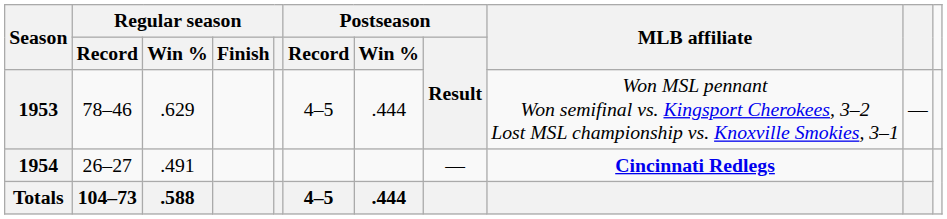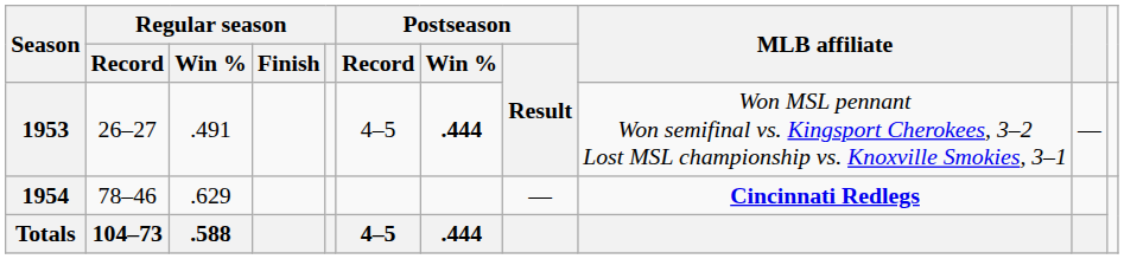 <table class="wikitable sortable plainrowheaders" style="font-size: 95%; text-align:center;">
 <tr>
 <th rowspan="2" scope="col">Season</th>
 <th colspan="4" scope="col">Regular season</th>
 <th colspan="3" scope="col">Postseason</th>
 <th rowspan="2" scope="col">MLB affiliate</th>
 <th rowspan="2" class="unsortable" scope="col"></th>
 </tr>
 <tr>
 <th scope="col">Record</th>
 <th scope="col">Win %</th>
 <th scope="col">Finish</th>
 <th scope="col"></th>
 <th scope="col">Record</th>
 <th scope="col">Win %</th>
 <th class="unsortable" rowspan="2" scope="col">Result</th>
 </tr>
 <tr>
 <th scope="row" style="text-align:center">1953</th>
-<td>78–46</td>
-<td>.629</td>
+<td>26–27</td>
+<td>.491</td>
 <td></td>
 <td></td>
 <td>4–5</td>
-<td>.444</td>
+<td><strong>.444</strong></td>
 <td><em>Won MSL pennant</em><br><em>Won semifinal vs. <a href='#'>Kingsport Cherokees</a>, 3–2</em><br><em>Lost MSL championship vs. <a href='#'>Knoxville Smokies</a>, 3–1</em></td>
 <td>—</td>
 <td></td>
 </tr>
 <tr>
 <th scope="row" style="text-align:center">1954</th>
-<td>26–27</td>
-<td>.491</td>
+<td>78–46</td>
+<td>.629</td>
 <td></td>
 <td></td>
 <td></td>
 <td></td>
 <td>—</td>
 <td><strong><a href='#'>Cincinnati Redlegs</a></strong></td>
 <td></td>
 </tr>
 <tr class="sortbottom">
 <th scope="row" style="text-align:center"><strong>Totals</strong></th>
 <th>104–73</th>
 <th>.588</th>
 <th></th>
 <th></th>
 <th>4–5</th>
 <th>.444</th>
 <th></th>
 <th></th>
 <th></th>
 </tr>
 </table>
